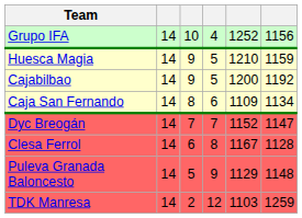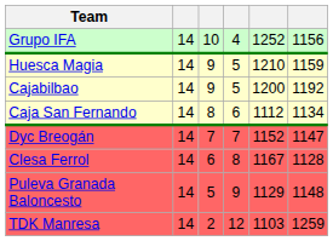 <table class="wikitable" style="text-align:center;">
 <tr>
 <th width=175>Team</th>
 <th width=20></th>
 <th width=20></th>
 <th width=20></th>
 <th width=20></th>
 <th width=20></th>
 </tr>
 <tr bgcolor=#ccffcc style="border-bottom:3px solid green;">
 <td align=left><a href='#'>Grupo IFA</a></td>
 <td>14</td>
 <td>10</td>
 <td>4</td>
 <td>1252</td>
 <td>1156</td>
 </tr>
 <tr bgcolor=#ffffcc>
 <td align=left><a href='#'>Huesca Magia</a></td>
 <td>14</td>
 <td>9</td>
 <td>5</td>
 <td>1210</td>
 <td>1159</td>
 </tr>
 <tr bgcolor=#ffffcc>
 <td align=left><a href='#'>Cajabilbao</a></td>
 <td>14</td>
 <td>9</td>
 <td>5</td>
 <td>1200</td>
 <td>1192</td>
 </tr>
 <tr bgcolor=#ffffcc style="border-bottom:3px solid green;">
 <td align=left><a href='#'>Caja San Fernando</a></td>
 <td>14</td>
 <td>8</td>
 <td>6</td>
-<td>1109</td>
+<td>1112</td>
 <td>1134</td>
 </tr>
 <tr bgcolor=#ff6666>
 <td align=left><a href='#'>Dyc Breogán</a></td>
 <td>14</td>
 <td>7</td>
 <td>7</td>
 <td>1152</td>
 <td>1147</td>
 </tr>
 <tr bgcolor=#ff6666>
 <td align=left><a href='#'>Clesa Ferrol</a></td>
 <td>14</td>
 <td>6</td>
 <td>8</td>
 <td>1167</td>
 <td>1128</td>
 </tr>
 <tr bgcolor=#ff6666>
 <td align=left><a href='#'>Puleva Granada Baloncesto</a></td>
 <td>14</td>
 <td>5</td>
 <td>9</td>
 <td>1129</td>
 <td>1148</td>
 </tr>
 <tr bgcolor=#ff6666>
 <td align=left><a href='#'>TDK Manresa</a></td>
 <td>14</td>
 <td>2</td>
 <td>12</td>
 <td>1103</td>
 <td>1259</td>
 </tr>
 </table>
